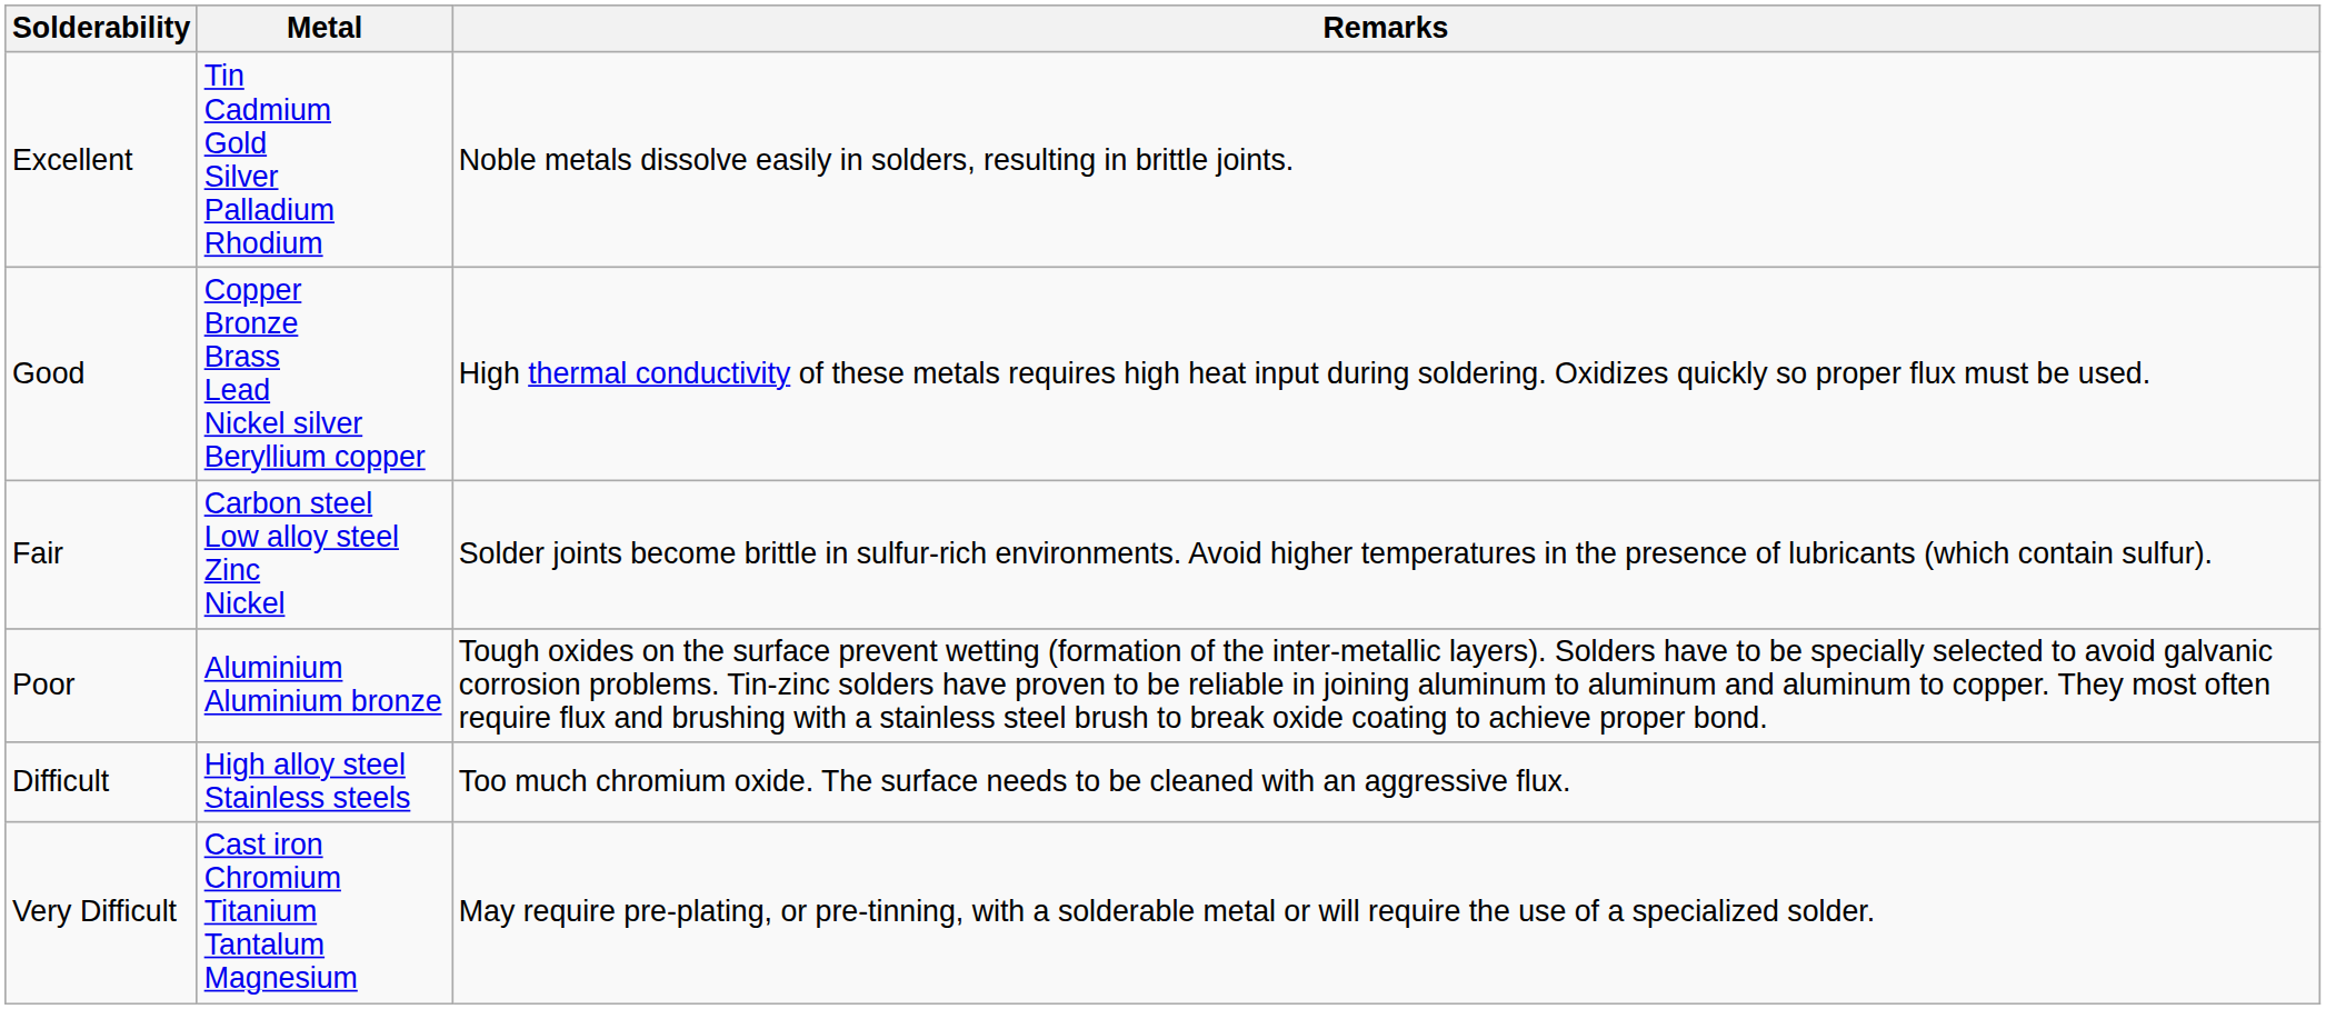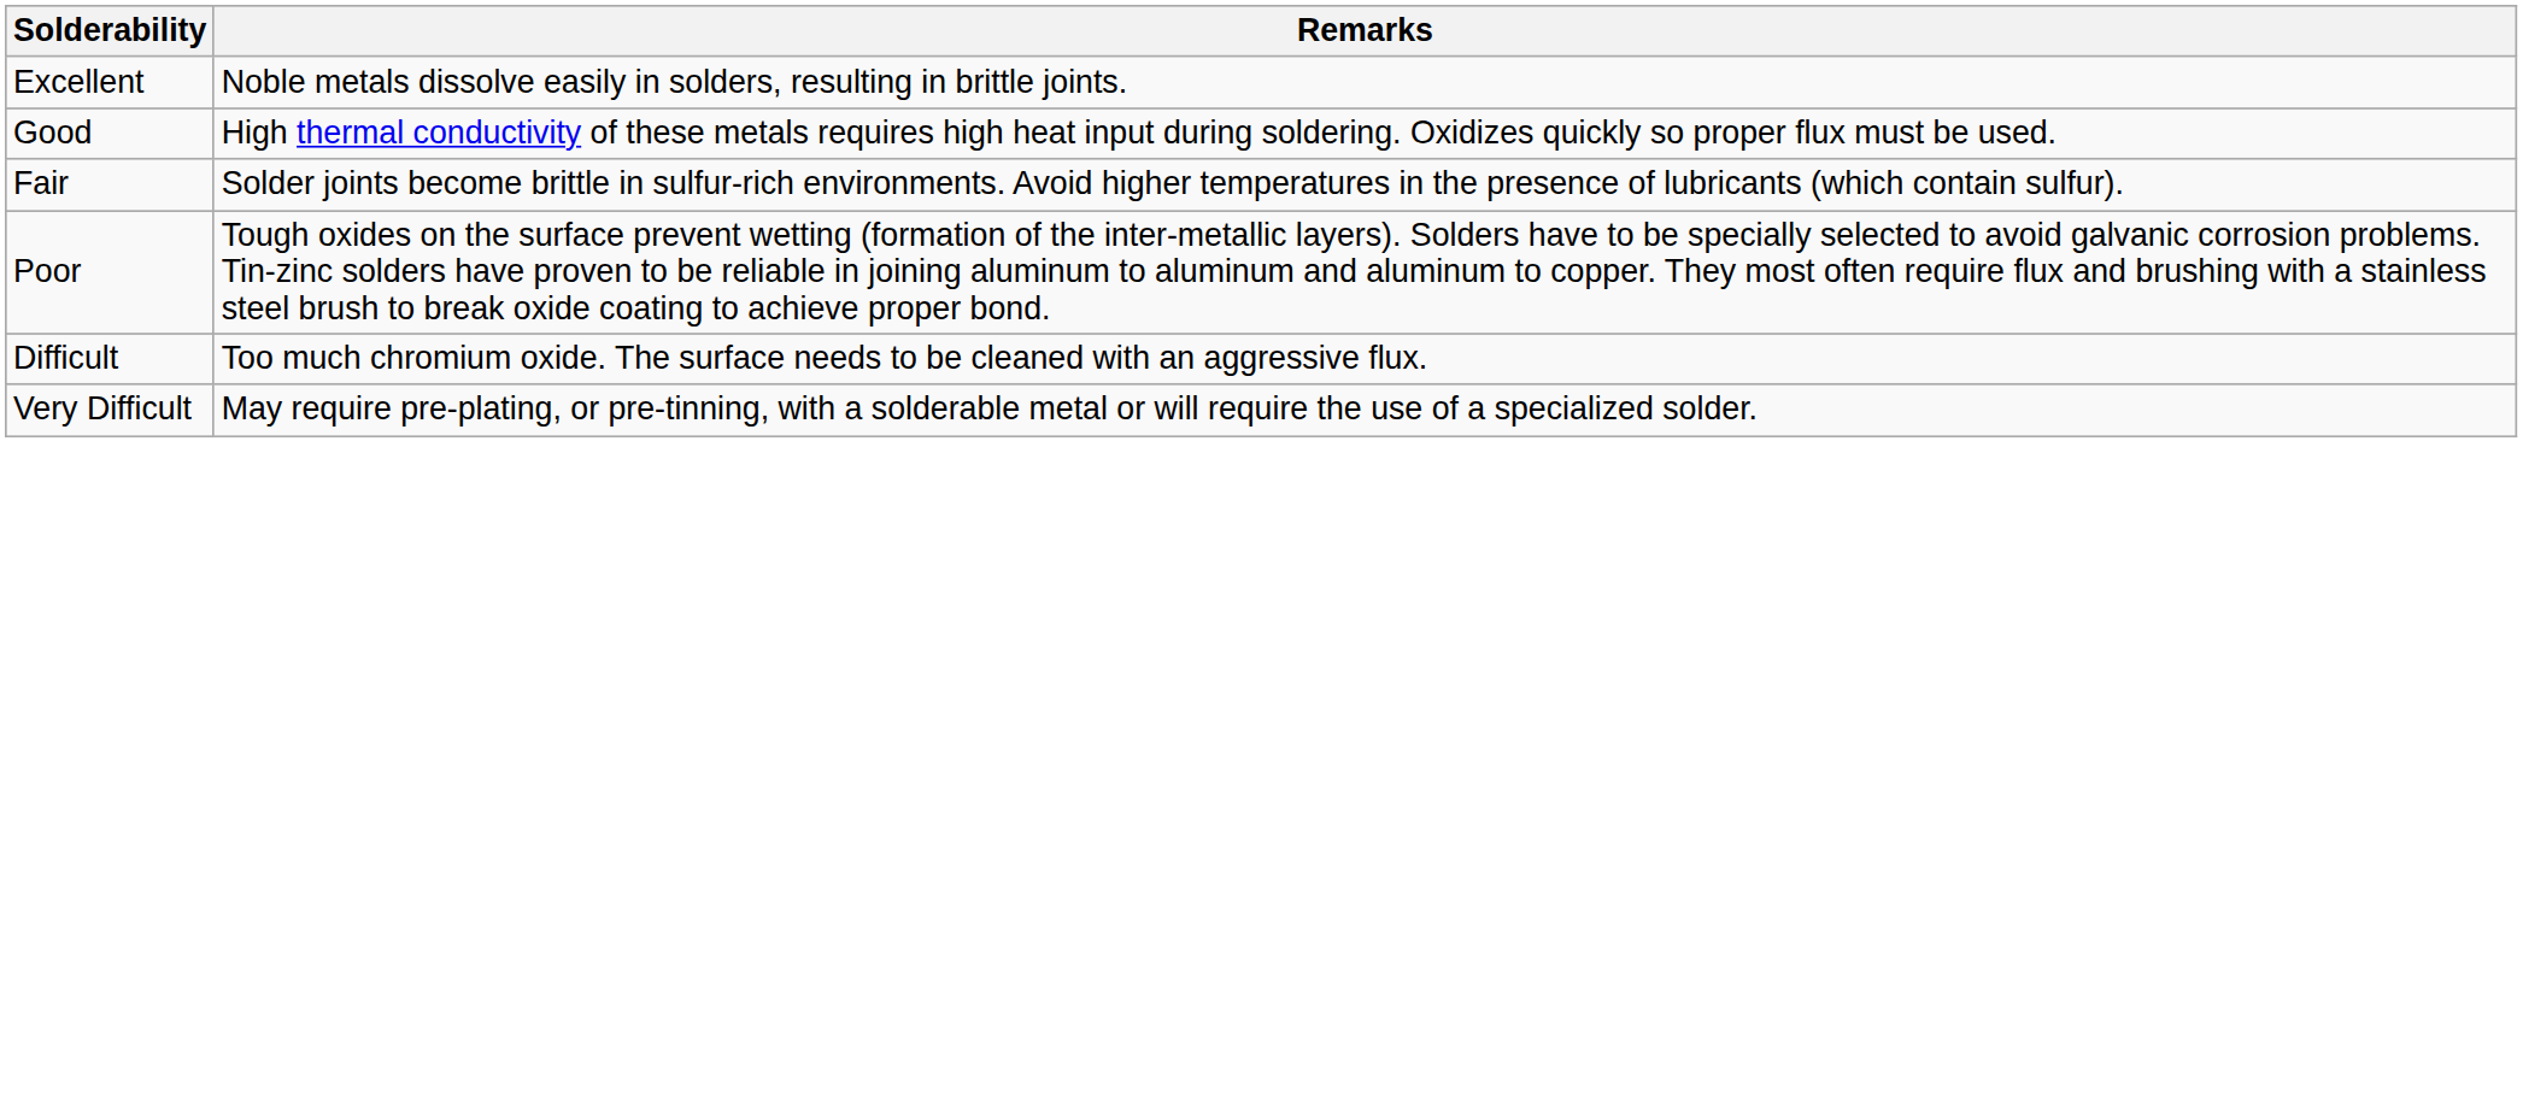 <table class="wikitable" align="center">
 <tr>
 <th>Solderability</th>
-<th>          Metal          </th>
 <th>Remarks</th>
 </tr>
 <tr>
 <td>Excellent</td>
-<td><a href='#'>Tin</a><br><a href='#'>Cadmium</a><br><a href='#'>Gold</a><br><a href='#'>Silver</a><br><a href='#'>Palladium</a><br><a href='#'>Rhodium</a></td>
 <td>Noble metals dissolve easily in solders, resulting in brittle joints.</td>
 </tr>
 <tr>
 <td>Good</td>
-<td><a href='#'>Copper</a><br><a href='#'>Bronze</a><br><a href='#'>Brass</a><br><a href='#'>Lead</a><br><a href='#'>Nickel silver</a><br><a href='#'>Beryllium copper</a></td>
 <td>High <a href='#'>thermal conductivity</a> of these metals requires high heat input during soldering. Oxidizes quickly so proper flux must be used.</td>
 </tr>
 <tr>
 <td>Fair</td>
-<td><a href='#'>Carbon steel</a><br><a href='#'>Low alloy steel</a><br><a href='#'>Zinc</a><br><a href='#'>Nickel</a></td>
 <td>Solder joints become brittle in sulfur-rich environments. Avoid higher temperatures in the presence of lubricants (which contain sulfur).</td>
 </tr>
 <tr>
 <td>Poor</td>
-<td><a href='#'>Aluminium</a><br><a href='#'>Aluminium bronze</a></td>
 <td>Tough oxides on the surface prevent wetting (formation of the inter-metallic layers). Solders have to be specially selected to avoid galvanic corrosion problems. Tin-zinc solders have proven to be reliable in joining aluminum to aluminum and aluminum to copper. They most often require flux and brushing with a stainless steel brush to break oxide coating to achieve proper bond.</td>
 </tr>
 <tr>
 <td>Difficult</td>
-<td><a href='#'>High alloy steel</a><br><a href='#'>Stainless steels</a></td>
 <td>Too much chromium oxide. The surface needs to be cleaned with an aggressive flux.</td>
 </tr>
 <tr>
 <td>Very Difficult</td>
-<td><a href='#'>Cast iron</a><br><a href='#'>Chromium</a><br><a href='#'>Titanium</a><br><a href='#'>Tantalum</a><br><a href='#'>Magnesium</a></td>
 <td>May require pre-plating, or pre-tinning, with a solderable metal or will require the use of a specialized solder.</td>
 </tr>
 </table>
